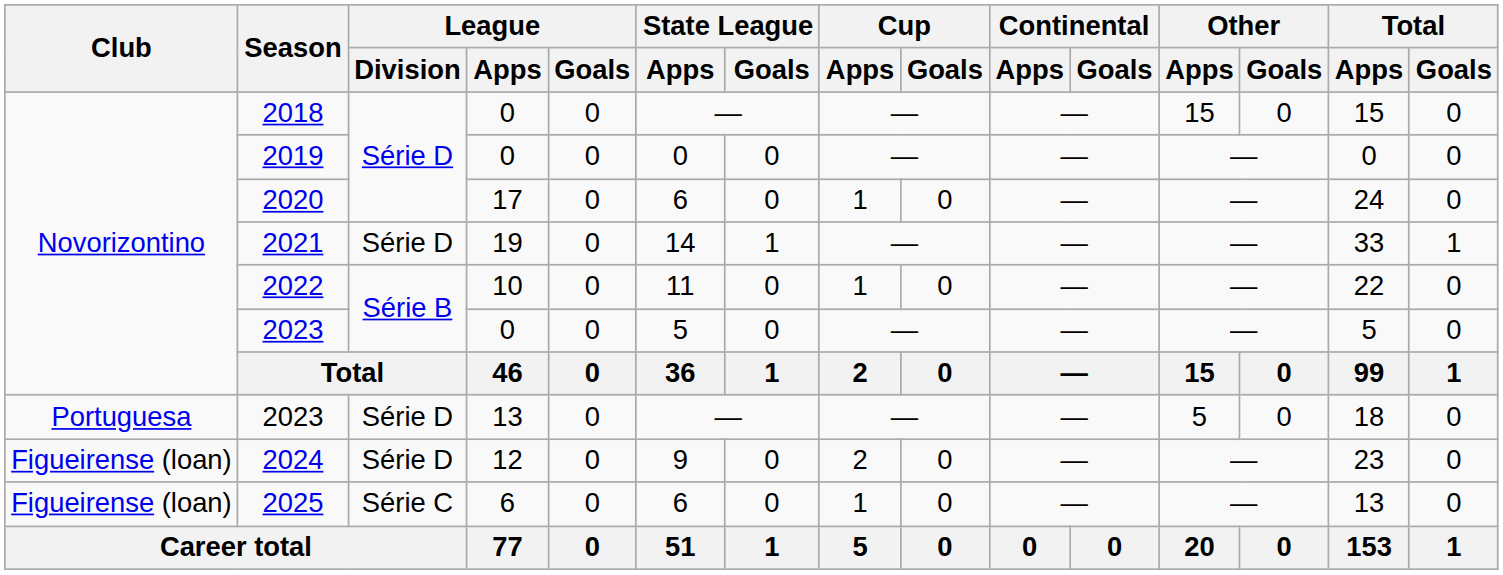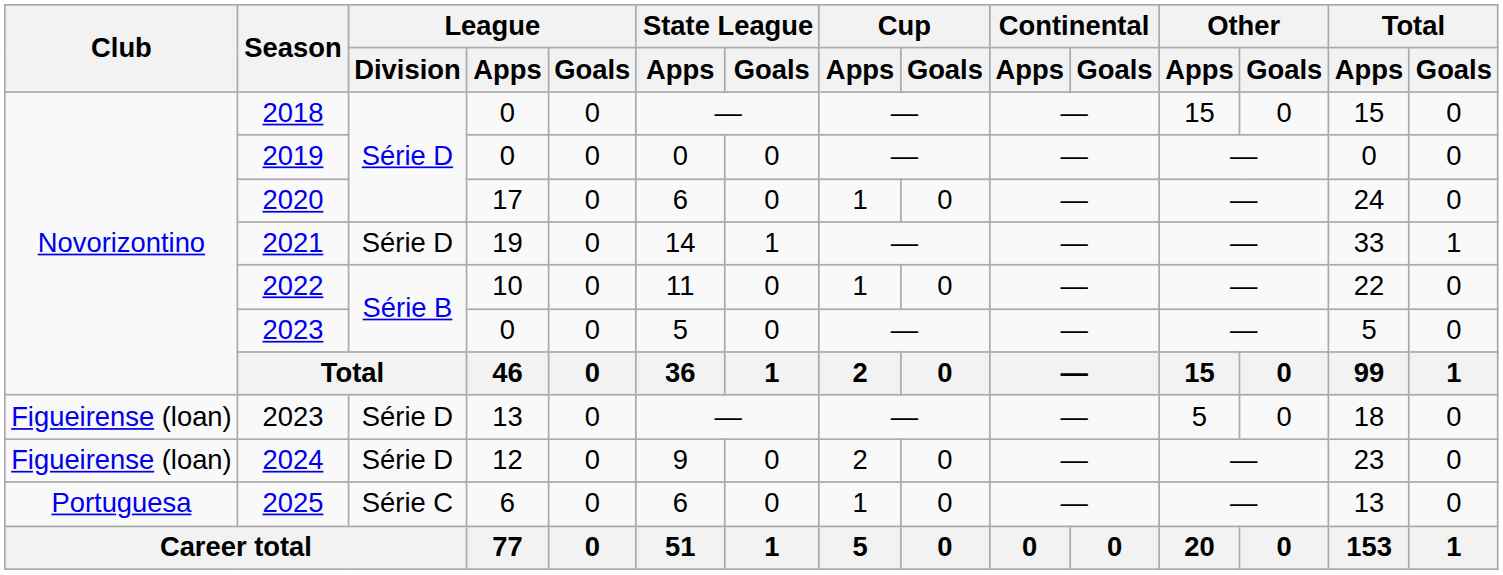 <table class="wikitable" style="text-align: center;">
 <tr>
 <th rowspan="2">Club</th>
 <th rowspan="2">Season</th>
 <th colspan="3">League</th>
 <th colspan="2">State League</th>
 <th colspan="2">Cup</th>
 <th colspan="2">Continental</th>
 <th colspan="2">Other</th>
 <th colspan="2">Total</th>
 </tr>
 <tr>
 <th>Division</th>
 <th>Apps</th>
 <th>Goals</th>
 <th>Apps</th>
 <th>Goals</th>
 <th>Apps</th>
 <th>Goals</th>
 <th>Apps</th>
 <th>Goals</th>
 <th>Apps</th>
 <th>Goals</th>
 <th>Apps</th>
 <th>Goals</th>
 </tr>
 <tr>
 <td rowspan="7" valign="center"><a href='#'>Novorizontino</a></td>
 <td><a href='#'>2018</a></td>
 <td rowspan="3"><a href='#'>Série D</a></td>
 <td>0</td>
 <td>0</td>
 <td colspan="2">—</td>
 <td colspan="2">—</td>
 <td colspan="2">—</td>
 <td>15</td>
 <td>0</td>
 <td>15</td>
 <td>0</td>
 </tr>
 <tr>
 <td><a href='#'>2019</a></td>
 <td>0</td>
 <td>0</td>
 <td>0</td>
 <td>0</td>
 <td colspan="2">—</td>
 <td colspan="2">—</td>
 <td colspan="2">—</td>
 <td>0</td>
 <td>0</td>
 </tr>
 <tr>
 <td><a href='#'>2020</a></td>
 <td>17</td>
 <td>0</td>
 <td>6</td>
 <td>0</td>
 <td>1</td>
 <td>0</td>
 <td colspan="2">—</td>
 <td colspan="2">—</td>
 <td>24</td>
 <td>0</td>
 </tr>
 <tr>
 <td><a href='#'>2021</a></td>
 <td>Série D</td>
 <td>19</td>
 <td>0</td>
 <td>14</td>
 <td>1</td>
 <td colspan="2">—</td>
 <td colspan="2">—</td>
 <td colspan="2">—</td>
 <td>33</td>
 <td>1</td>
 </tr>
 <tr>
 <td><a href='#'>2022</a></td>
 <td rowspan="2"><a href='#'>Série B</a></td>
 <td>10</td>
 <td>0</td>
 <td>11</td>
 <td>0</td>
 <td>1</td>
 <td>0</td>
 <td colspan="2">—</td>
 <td colspan="2">—</td>
 <td>22</td>
 <td>0</td>
 </tr>
 <tr>
 <td><a href='#'>2023</a></td>
 <td>0</td>
 <td>0</td>
 <td>5</td>
 <td>0</td>
 <td colspan="2">—</td>
 <td colspan="2">—</td>
 <td colspan="2">—</td>
 <td>5</td>
 <td>0</td>
 </tr>
 <tr>
 <th colspan="2">Total</th>
 <th>46</th>
 <th>0</th>
 <th>36</th>
 <th>1</th>
 <th>2</th>
 <th>0</th>
 <th colspan="2">—</th>
 <th>15</th>
 <th>0</th>
 <th>99</th>
 <th>1</th>
 </tr>
 <tr>
-<td valign="center"><a href='#'>Portuguesa</a></td>
+<td valign="center"><a href='#'>Figueirense</a> (loan)</td>
 <td>2023</td>
 <td>Série D</td>
 <td>13</td>
 <td>0</td>
 <td colspan="2">—</td>
 <td colspan="2">—</td>
 <td colspan="2">—</td>
 <td>5</td>
 <td>0</td>
 <td>18</td>
 <td>0</td>
 </tr>
 <tr>
 <td valign="center"><a href='#'>Figueirense</a> (loan)</td>
 <td><a href='#'>2024</a></td>
 <td>Série D</td>
 <td>12</td>
 <td>0</td>
 <td>9</td>
 <td>0</td>
 <td>2</td>
 <td>0</td>
 <td colspan="2">—</td>
 <td colspan="2">—</td>
 <td>23</td>
 <td>0</td>
 </tr>
 <tr>
-<td valign="center"><a href='#'>Figueirense</a> (loan)</td>
+<td valign="center"><a href='#'>Portuguesa</a></td>
 <td><a href='#'>2025</a></td>
 <td>Série C</td>
 <td>6</td>
 <td>0</td>
 <td>6</td>
 <td>0</td>
 <td>1</td>
 <td>0</td>
 <td colspan="2">—</td>
 <td colspan="2">—</td>
 <td>13</td>
 <td>0</td>
 </tr>
 <tr>
 <th colspan="3"><strong>Career total</strong></th>
 <th>77</th>
 <th>0</th>
 <th>51</th>
 <th>1</th>
 <th>5</th>
 <th>0</th>
 <th>0</th>
 <th>0</th>
 <th>20</th>
 <th>0</th>
 <th>153</th>
 <th>1</th>
 </tr>
 </table>
